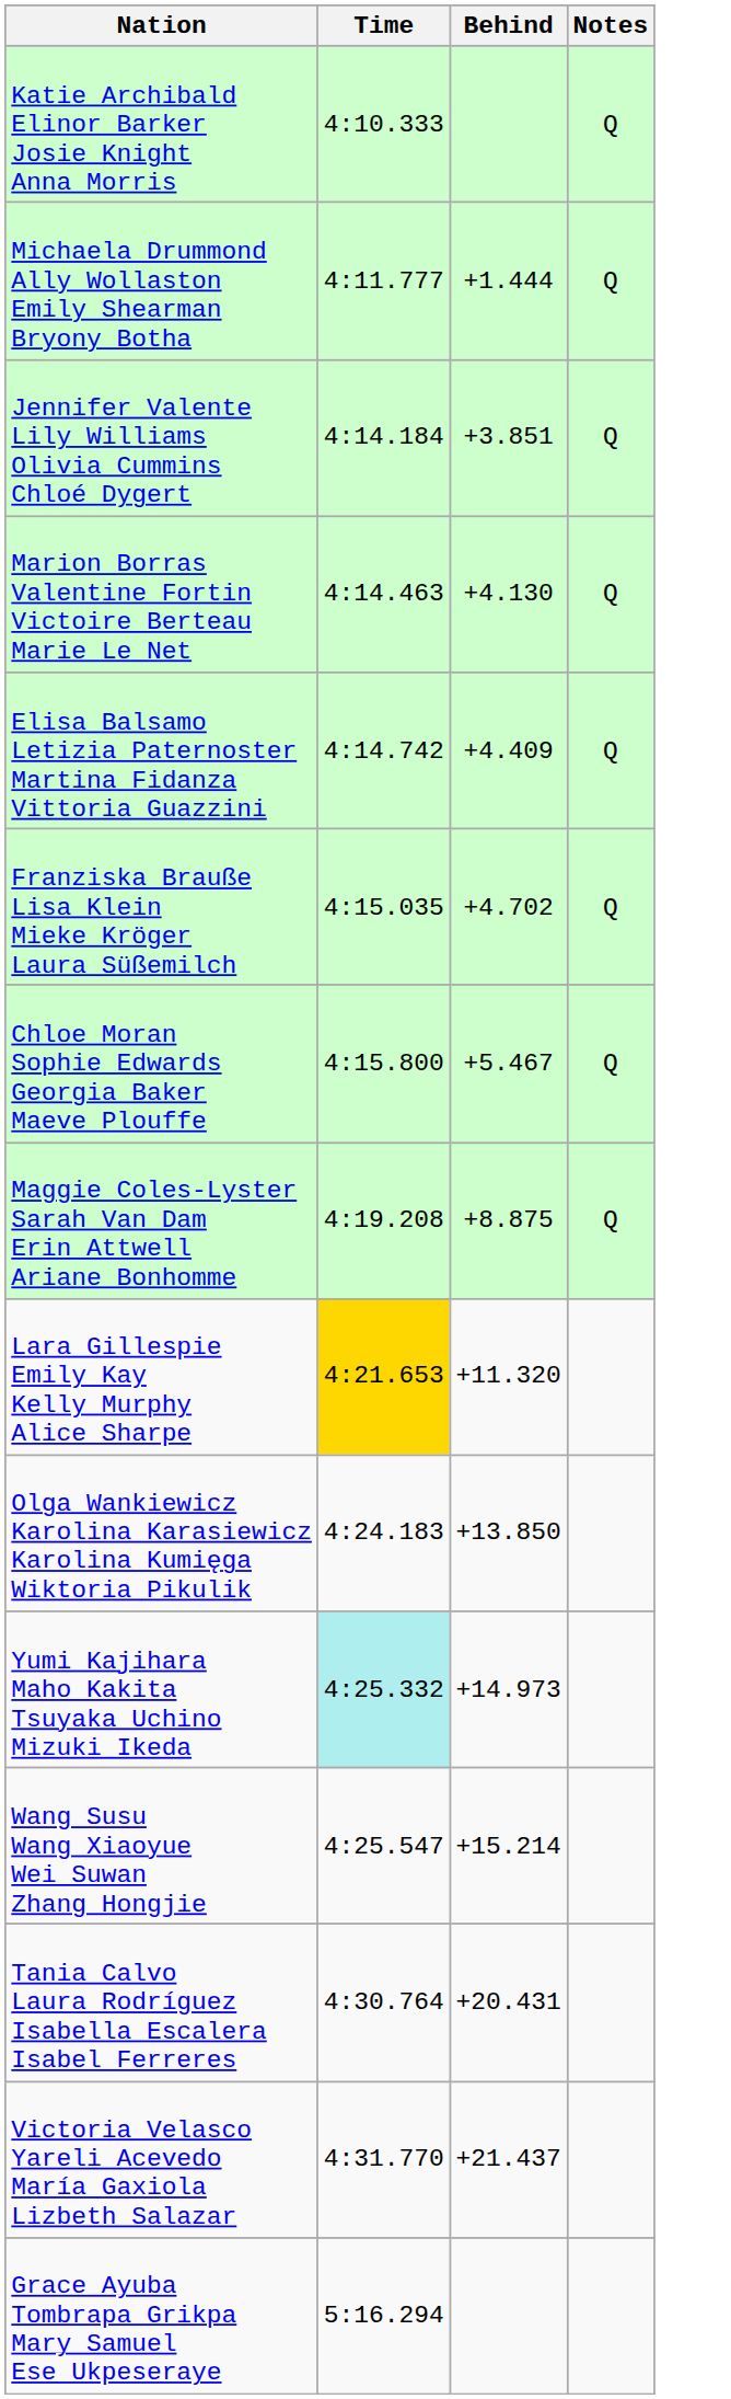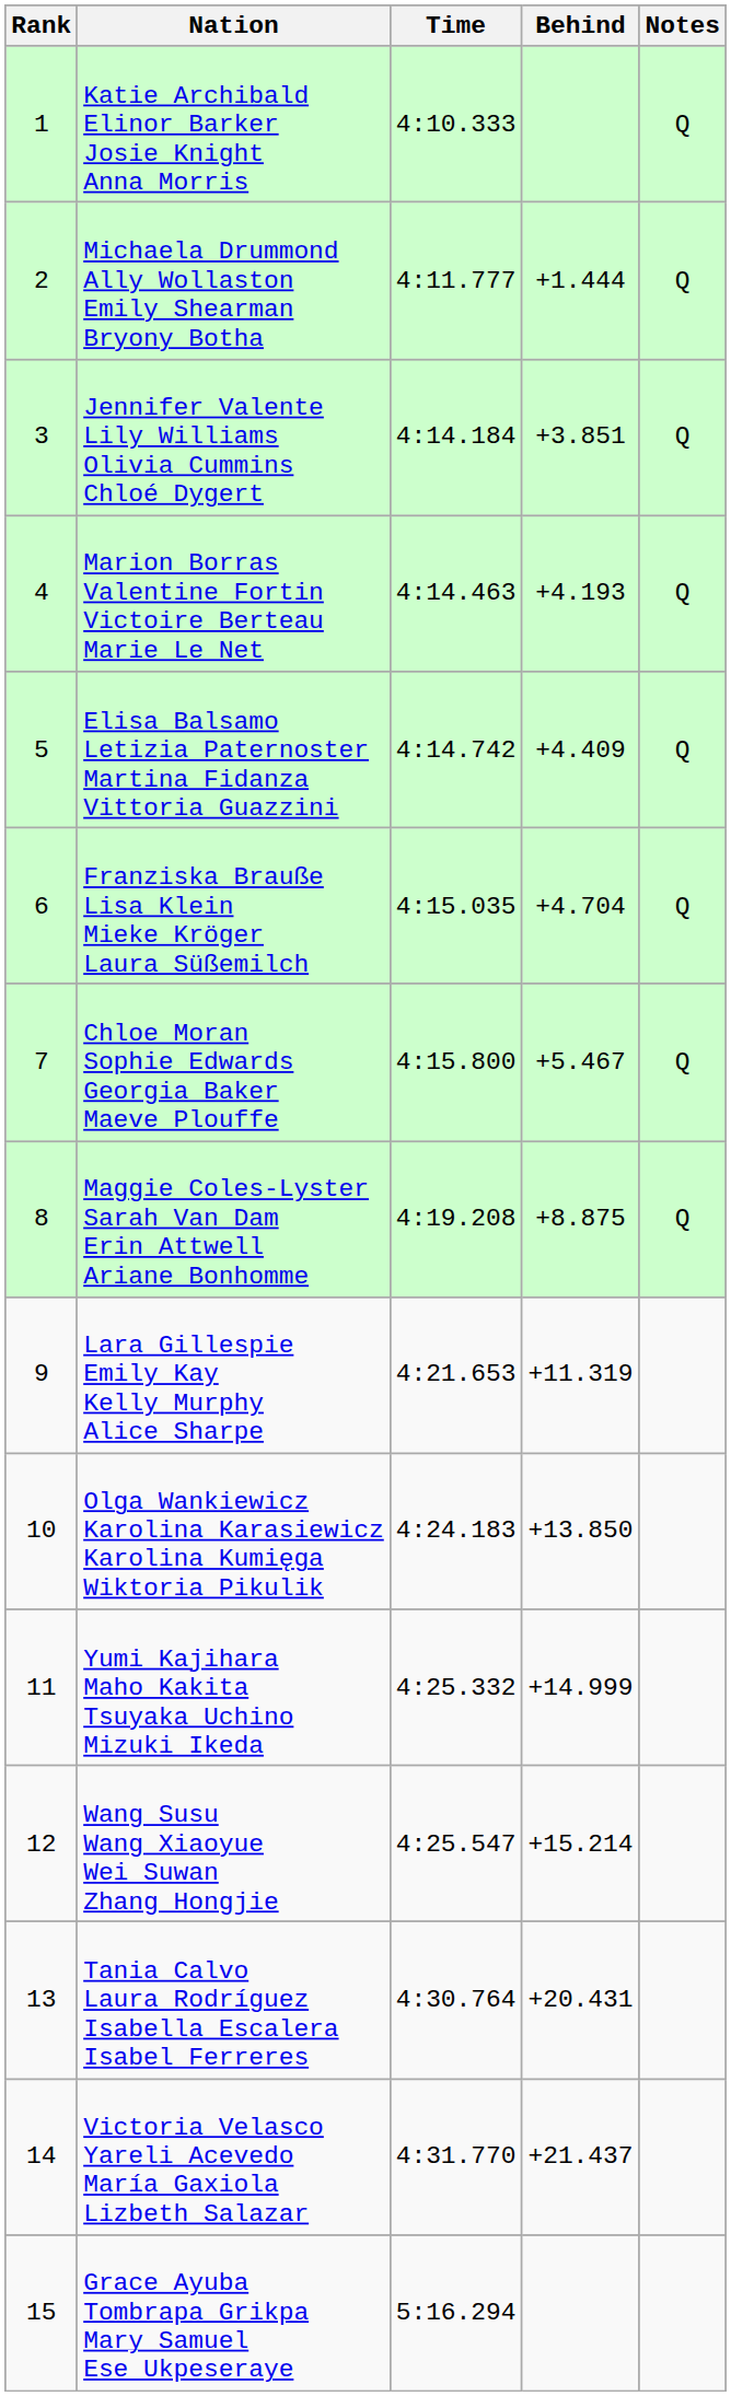 <table class="wikitable sortable" style="text-align:center">
 <tr>
+<th>Rank</th>
 <th>Nation</th>
 <th>Time</th>
 <th>Behind</th>
 <th>Notes</th>
 </tr>
 <tr bgcolor=ccffcc>
+<td>1</td>
 <td align=left><br><a href='#'>Katie Archibald</a><br><a href='#'>Elinor Barker</a><br><a href='#'>Josie Knight</a><br><a href='#'>Anna Morris</a></td>
 <td>4:10.333</td>
 <td></td>
 <td>Q</td>
 </tr>
 <tr bgcolor=ccffcc>
+<td>2</td>
 <td align=left><br><a href='#'>Michaela Drummond</a><br><a href='#'>Ally Wollaston</a><br><a href='#'>Emily Shearman</a><br><a href='#'>Bryony Botha</a></td>
 <td>4:11.777</td>
 <td>+1.444</td>
 <td>Q</td>
 </tr>
 <tr bgcolor=ccffcc>
+<td>3</td>
 <td align=left><br><a href='#'>Jennifer Valente</a><br><a href='#'>Lily Williams</a><br><a href='#'>Olivia Cummins</a><br><a href='#'>Chloé Dygert</a></td>
 <td>4:14.184</td>
 <td>+3.851</td>
 <td>Q</td>
 </tr>
 <tr bgcolor=ccffcc>
+<td>4</td>
 <td align=left><br><a href='#'>Marion Borras</a><br><a href='#'>Valentine Fortin</a><br><a href='#'>Victoire Berteau</a><br><a href='#'>Marie Le Net</a></td>
 <td>4:14.463</td>
-<td>+4.130</td>
+<td>+4.193</td>
 <td>Q</td>
 </tr>
 <tr bgcolor=ccffcc>
+<td>5</td>
 <td align=left><br><a href='#'>Elisa Balsamo</a><br><a href='#'>Letizia Paternoster</a><br><a href='#'>Martina Fidanza</a><br><a href='#'>Vittoria Guazzini</a></td>
 <td>4:14.742</td>
 <td>+4.409</td>
 <td>Q</td>
 </tr>
 <tr bgcolor=ccffcc>
+<td>6</td>
 <td align=left><br><a href='#'>Franziska Brauße</a><br><a href='#'>Lisa Klein</a><br><a href='#'>Mieke Kröger</a><br><a href='#'>Laura Süßemilch</a></td>
 <td>4:15.035</td>
-<td>+4.702</td>
+<td>+4.704</td>
 <td>Q</td>
 </tr>
 <tr bgcolor=ccffcc>
+<td>7</td>
 <td align=left><br><a href='#'>Chloe Moran</a><br><a href='#'>Sophie Edwards</a><br><a href='#'>Georgia Baker</a><br><a href='#'>Maeve Plouffe</a></td>
 <td>4:15.800</td>
 <td>+5.467</td>
 <td>Q</td>
 </tr>
 <tr bgcolor=ccffcc>
+<td>8</td>
 <td align=left><br><a href='#'>Maggie Coles-Lyster</a><br><a href='#'>Sarah Van Dam</a><br><a href='#'>Erin Attwell</a><br><a href='#'>Ariane Bonhomme</a></td>
 <td>4:19.208</td>
 <td>+8.875</td>
 <td>Q</td>
 </tr>
 <tr>
+<td>9</td>
 <td align=left><br><a href='#'>Lara Gillespie</a><br><a href='#'>Emily Kay</a><br><a href='#'>Kelly Murphy</a><br><a href='#'>Alice Sharpe</a></td>
-<td style="background: gold;">4:21.653</td>
-<td>+11.320</td>
+<td>4:21.653</td>
+<td>+11.319</td>
 <td></td>
 </tr>
 <tr>
+<td>10</td>
 <td align=left><br><a href='#'>Olga Wankiewicz</a><br><a href='#'>Karolina Karasiewicz</a><br><a href='#'>Karolina Kumięga</a><br><a href='#'>Wiktoria Pikulik</a></td>
 <td>4:24.183</td>
 <td>+13.850</td>
 <td></td>
 </tr>
 <tr>
+<td>11</td>
 <td align=left><br><a href='#'>Yumi Kajihara</a><br><a href='#'>Maho Kakita</a><br><a href='#'>Tsuyaka Uchino</a><br><a href='#'>Mizuki Ikeda</a></td>
-<td style="background: paleturquoise;">4:25.332</td>
-<td>+14.973</td>
+<td>4:25.332</td>
+<td>+14.999</td>
 <td></td>
 </tr>
 <tr>
+<td>12</td>
 <td align=left><br><a href='#'>Wang Susu</a><br><a href='#'>Wang Xiaoyue</a><br><a href='#'>Wei Suwan</a><br><a href='#'>Zhang Hongjie</a></td>
 <td>4:25.547</td>
 <td>+15.214</td>
 <td></td>
 </tr>
 <tr>
+<td>13</td>
 <td align=left><br><a href='#'>Tania Calvo</a><br><a href='#'>Laura Rodríguez</a><br><a href='#'>Isabella Escalera</a><br><a href='#'>Isabel Ferreres</a></td>
 <td>4:30.764</td>
 <td>+20.431</td>
 <td></td>
 </tr>
 <tr>
+<td>14</td>
 <td align=left><br><a href='#'>Victoria Velasco</a><br><a href='#'>Yareli Acevedo</a><br><a href='#'>María Gaxiola</a><br><a href='#'>Lizbeth Salazar</a></td>
 <td>4:31.770</td>
 <td>+21.437</td>
 <td></td>
 </tr>
 <tr>
+<td>15</td>
 <td align=left><br><a href='#'>Grace Ayuba</a><br><a href='#'>Tombrapa Grikpa</a><br><a href='#'>Mary Samuel</a><br><a href='#'>Ese Ukpeseraye</a></td>
 <td>5:16.294</td>
 <td></td>
 <td></td>
 </tr>
 </table>
